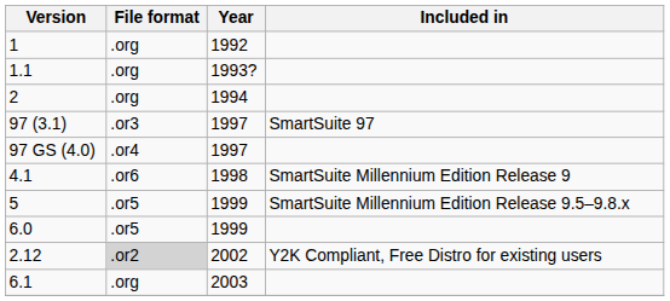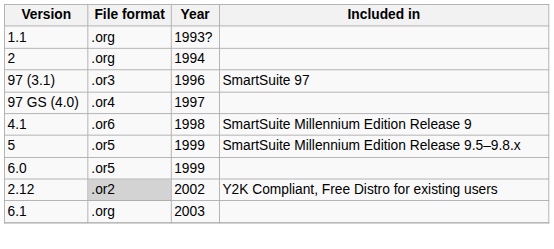 <table class="sortable wikitable" style="width: 40%">
 <tr>
 <th>Version</th>
 <th>File format</th>
 <th>Year</th>
 <th>Included in</th>
-</tr>
-<tr>
-<td>1</td>
-<td>.org</td>
-<td>1992</td>
-<td></td>
 </tr>
 <tr>
 <td>1.1</td>
 <td>.org</td>
 <td>1993?</td>
 <td></td>
 </tr>
 <tr>
 <td>2</td>
 <td>.org</td>
 <td>1994</td>
 <td></td>
 </tr>
 <tr>
 <td>97 (3.1)</td>
 <td>.or3</td>
-<td>1997</td>
+<td>1996</td>
 <td>SmartSuite 97</td>
 </tr>
 <tr>
 <td>97 GS (4.0)</td>
 <td>.or4</td>
 <td>1997</td>
 <td></td>
 </tr>
 <tr>
 <td>4.1</td>
 <td>.or6</td>
 <td>1998</td>
 <td>SmartSuite Millennium Edition Release 9</td>
 </tr>
 <tr>
 <td>5</td>
 <td>.or5</td>
 <td>1999</td>
 <td>SmartSuite Millennium Edition Release 9.5–9.8.x</td>
 </tr>
 <tr>
 <td>6.0</td>
 <td>.or5</td>
 <td>1999</td>
 <td></td>
 </tr>
 <tr>
 <td>2.12</td>
 <td style="background: lightgrey;">.or2</td>
 <td>2002</td>
 <td>Y2K Compliant, Free Distro for existing users</td>
 </tr>
 <tr>
 <td>6.1</td>
 <td>.org</td>
 <td>2003</td>
 <td></td>
 </tr>
 <tr>
 </tr>
 </table>
